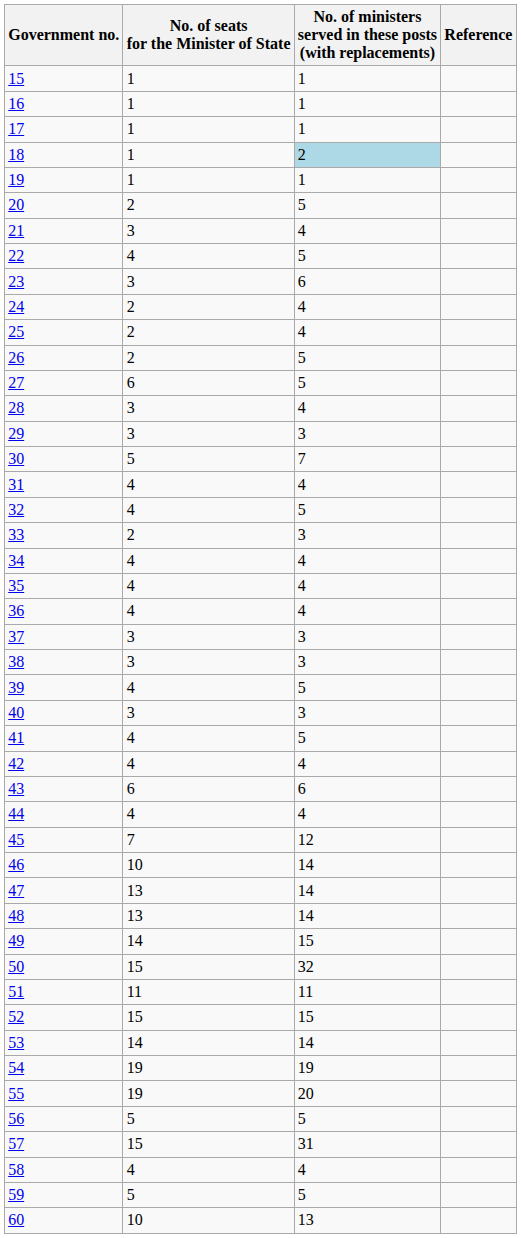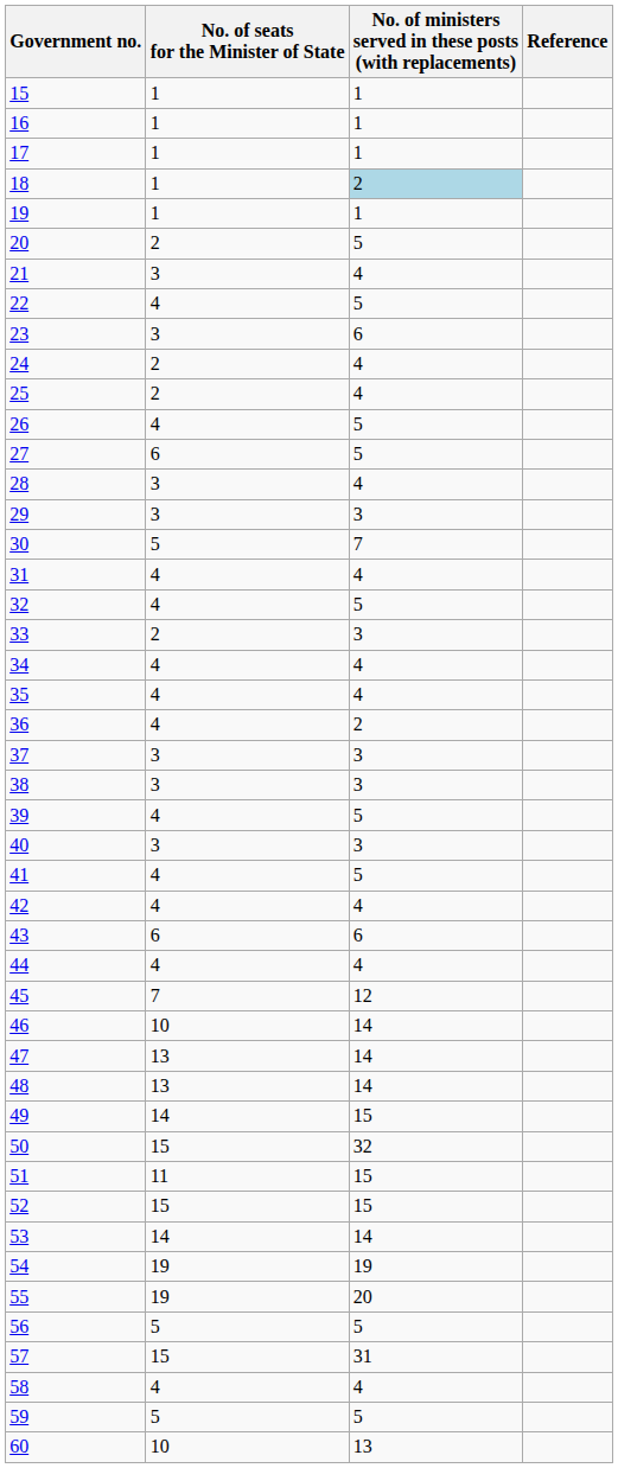 <table class="wikitable">
 <tr>
 <th>Government no.</th>
 <th>No. of seats <br>for the Minister of State</th>
 <th>No. of ministers <br>served in these posts <br> (with replacements)</th>
 <th>Reference</th>
 </tr>
 <tr>
 <td><a href='#'>15</a></td>
 <td>1</td>
 <td>1</td>
 <td></td>
 </tr>
 <tr>
 <td><a href='#'>16</a></td>
 <td>1</td>
 <td>1</td>
 <td></td>
 </tr>
 <tr>
 <td><a href='#'>17</a></td>
 <td>1</td>
 <td>1</td>
 <td></td>
 </tr>
 <tr>
 <td><a href='#'>18</a></td>
 <td>1</td>
 <td style="background: lightblue;">2</td>
 <td></td>
 </tr>
 <tr>
 <td><a href='#'>19</a></td>
 <td>1</td>
 <td>1</td>
 <td></td>
 </tr>
 <tr>
 <td><a href='#'>20</a></td>
 <td>2</td>
 <td>5</td>
 <td></td>
 </tr>
 <tr>
 <td><a href='#'>21</a></td>
 <td>3</td>
 <td>4</td>
 <td></td>
 </tr>
 <tr>
 <td><a href='#'>22</a></td>
 <td>4</td>
 <td>5</td>
 <td></td>
 </tr>
 <tr>
 <td><a href='#'>23</a></td>
 <td>3</td>
 <td>6</td>
 <td></td>
 </tr>
 <tr>
 <td><a href='#'>24</a></td>
 <td>2</td>
 <td>4</td>
 <td></td>
 </tr>
 <tr>
 <td><a href='#'>25</a></td>
 <td>2</td>
 <td>4</td>
 <td></td>
 </tr>
 <tr>
 <td><a href='#'>26</a></td>
-<td>2</td>
+<td>4</td>
 <td>5</td>
 <td></td>
 </tr>
 <tr>
 <td><a href='#'>27</a></td>
 <td>6</td>
 <td>5</td>
 <td></td>
 </tr>
 <tr>
 <td><a href='#'>28</a></td>
 <td>3</td>
 <td>4</td>
 <td></td>
 </tr>
 <tr>
 <td><a href='#'>29</a></td>
 <td>3</td>
 <td>3</td>
 <td></td>
 </tr>
 <tr>
 <td><a href='#'>30</a></td>
 <td>5</td>
 <td>7</td>
 <td></td>
 </tr>
 <tr>
 <td><a href='#'>31</a></td>
 <td>4</td>
 <td>4</td>
 <td></td>
 </tr>
 <tr>
 <td><a href='#'>32</a></td>
 <td>4</td>
 <td>5</td>
 <td></td>
 </tr>
 <tr>
 <td><a href='#'>33</a></td>
 <td>2</td>
 <td>3</td>
 <td></td>
 </tr>
 <tr>
 <td><a href='#'>34</a></td>
 <td>4</td>
 <td>4</td>
 <td></td>
 </tr>
 <tr>
 <td><a href='#'>35</a></td>
 <td>4</td>
 <td>4</td>
 <td></td>
 </tr>
 <tr>
 <td><a href='#'>36</a></td>
 <td>4</td>
-<td>4</td>
+<td>2</td>
 <td></td>
 </tr>
 <tr>
 <td><a href='#'>37</a></td>
 <td>3</td>
 <td>3</td>
 <td></td>
 </tr>
 <tr>
 <td><a href='#'>38</a></td>
 <td>3</td>
 <td>3</td>
 <td></td>
 </tr>
 <tr>
 <td><a href='#'>39</a></td>
 <td>4</td>
 <td>5</td>
 <td></td>
 </tr>
 <tr>
 <td><a href='#'>40</a></td>
 <td>3</td>
 <td>3</td>
 <td></td>
 </tr>
 <tr>
 <td><a href='#'>41</a></td>
 <td>4</td>
 <td>5</td>
 <td></td>
 </tr>
 <tr>
 <td><a href='#'>42</a></td>
 <td>4</td>
 <td>4</td>
 <td></td>
 </tr>
 <tr>
 <td><a href='#'>43</a></td>
 <td>6</td>
 <td>6</td>
 <td></td>
 </tr>
 <tr>
 <td><a href='#'>44</a></td>
 <td>4</td>
 <td>4</td>
 <td></td>
 </tr>
 <tr>
 <td><a href='#'>45</a></td>
 <td>7</td>
 <td>12</td>
 <td></td>
 </tr>
 <tr>
 <td><a href='#'>46</a></td>
 <td>10</td>
 <td>14</td>
 <td></td>
 </tr>
 <tr>
 <td><a href='#'>47</a></td>
 <td>13</td>
 <td>14</td>
 <td></td>
 </tr>
 <tr>
 <td><a href='#'>48</a></td>
 <td>13</td>
 <td>14</td>
 <td></td>
 </tr>
 <tr>
 <td><a href='#'>49</a></td>
 <td>14</td>
 <td>15</td>
 <td></td>
 </tr>
 <tr>
 <td><a href='#'>50</a></td>
 <td>15</td>
 <td>32</td>
 <td></td>
 </tr>
 <tr>
 <td><a href='#'>51</a></td>
 <td>11</td>
-<td>11</td>
+<td>15</td>
 <td></td>
 </tr>
 <tr>
 <td><a href='#'>52</a></td>
 <td>15</td>
 <td>15</td>
 <td></td>
 </tr>
 <tr>
 <td><a href='#'>53</a></td>
 <td>14</td>
 <td>14</td>
 <td></td>
 </tr>
 <tr>
 <td><a href='#'>54</a></td>
 <td>19</td>
 <td>19</td>
 <td></td>
 </tr>
 <tr>
 <td><a href='#'>55</a></td>
 <td>19</td>
 <td>20</td>
 <td></td>
 </tr>
 <tr>
 <td><a href='#'>56</a></td>
 <td>5</td>
 <td>5</td>
 <td></td>
 </tr>
 <tr>
 <td><a href='#'>57</a></td>
 <td>15</td>
 <td>31</td>
 <td></td>
 </tr>
 <tr>
 <td><a href='#'>58</a></td>
 <td>4</td>
 <td>4</td>
 <td></td>
 </tr>
 <tr>
 <td><a href='#'>59</a></td>
 <td>5</td>
 <td>5</td>
 <td></td>
 </tr>
 <tr>
 <td><a href='#'>60</a></td>
 <td>10</td>
 <td>13</td>
 <td></td>
 </tr>
 </table>
